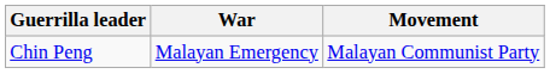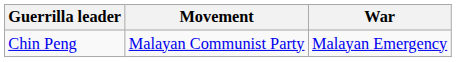 <table class="wikitable">
 <tr>
 <th>Guerrilla leader</th>
+<th>Movement</th>
 <th>War</th>
-<th>Movement</th>
 </tr>
 <tr>
 <td><a href='#'>Chin Peng</a></td>
+<td><a href='#'>Malayan Communist Party</a></td>
 <td><a href='#'>Malayan Emergency</a></td>
-<td><a href='#'>Malayan Communist Party</a></td>
 </tr>
 </table>
